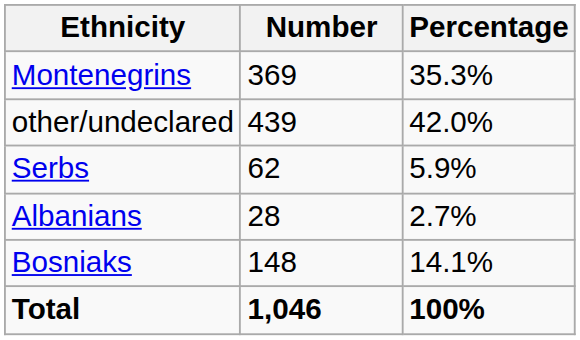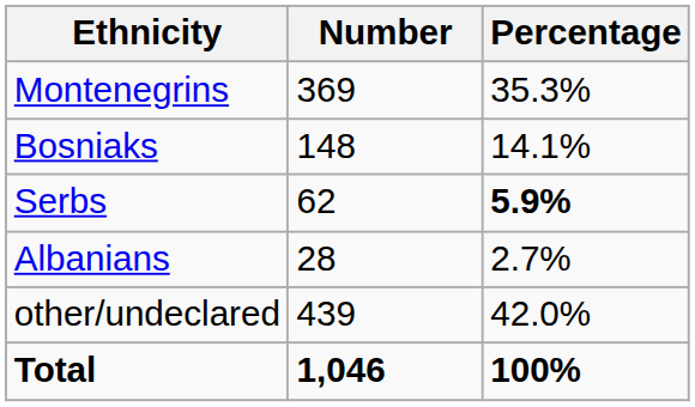 <table class="wikitable">
 <tr>
 <th width="100px">Ethnicity</th>
 <th width="80px">Number</th>
 <th width="80px">Percentage</th>
 </tr>
 <tr>
 <td><a href='#'>Montenegrins</a></td>
 <td>369</td>
 <td>35.3%</td>
 </tr>
 <tr>
-<td>other/undeclared</td>
-<td>439</td>
-<td>42.0%</td>
+<td><a href='#'>Bosniaks</a></td>
+<td>148</td>
+<td>14.1%</td>
 </tr>
 <tr>
 <td><a href='#'>Serbs</a></td>
 <td>62</td>
-<td>5.9%</td>
+<td><strong>5.9%</strong></td>
 </tr>
 <tr>
 <td><a href='#'>Albanians</a></td>
 <td>28</td>
 <td>2.7%</td>
 </tr>
 <tr>
-<td><a href='#'>Bosniaks</a></td>
-<td>148</td>
-<td>14.1%</td>
+<td>other/undeclared</td>
+<td>439</td>
+<td>42.0%</td>
 </tr>
 <tr>
 <td><strong>Total</strong></td>
 <td><strong>1,046</strong></td>
 <td><strong>100%</strong></td>
 </tr>
 </table>
